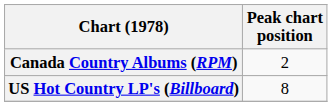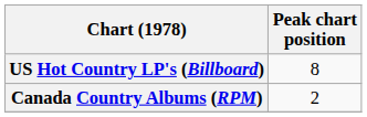 <table class="wikitable plainrowheaders" style="text-align:center">
 <tr>
 <th scope="col">Chart (1978)</th>
 <th scope="col">Peak chart<br>position</th>
 </tr>
 <tr>
+<th scope = "row">US <a href='#'>Hot Country LP's</a> (<em><a href='#'>Billboard</a></em>)</th>
+<td>8</td>
+</tr>
+<tr>
 <th scope = "row">Canada <a href='#'>Country Albums</a> (<em><a href='#'>RPM</a></em>)</th>
 <td>2</td>
 </tr>
 <tr>
-<th scope = "row">US <a href='#'>Hot Country LP's</a> (<em><a href='#'>Billboard</a></em>)</th>
-<td>8</td>
-</tr>
-<tr>
 </tr>
 </table>
